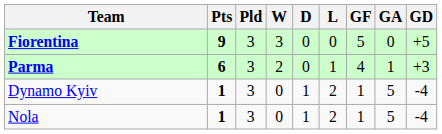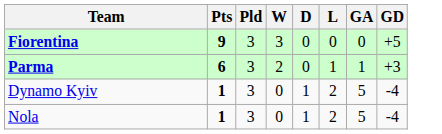 <table class="wikitable" style="text-align:center;">
 <tr>
 <th width=200>Team</th>
 <th width=20>Pts</th>
 <th width=20>Pld</th>
 <th width=20>W</th>
 <th width=20>D</th>
 <th width=20>L</th>
-<th width=20>GF</th>
 <th width=20>GA</th>
 <th width=20>GD</th>
 </tr>
 <tr style="background:#ccffcc">
 <td style="text-align:left"><strong> <a href='#'>Fiorentina</a></strong></td>
 <td><strong>9</strong></td>
 <td>3</td>
 <td>3</td>
 <td>0</td>
 <td>0</td>
-<td>5</td>
 <td>0</td>
 <td>+5</td>
 </tr>
 <tr style="background:#ccffcc">
 <td style="text-align:left"><strong> <a href='#'>Parma</a></strong></td>
 <td><strong>6</strong></td>
 <td>3</td>
 <td>2</td>
 <td>0</td>
 <td>1</td>
-<td>4</td>
 <td>1</td>
 <td>+3</td>
 </tr>
 <tr>
 <td style="text-align:left"> <a href='#'>Dynamo Kyiv</a></td>
 <td><strong>1</strong></td>
 <td>3</td>
 <td>0</td>
 <td>1</td>
 <td>2</td>
-<td>1</td>
 <td>5</td>
 <td>-4</td>
 </tr>
 <tr>
 <td style="text-align:left"> <a href='#'>Nola</a></td>
 <td><strong>1</strong></td>
 <td>3</td>
 <td>0</td>
 <td>1</td>
 <td>2</td>
-<td>1</td>
 <td>5</td>
 <td>-4</td>
 </tr>
 </table>
